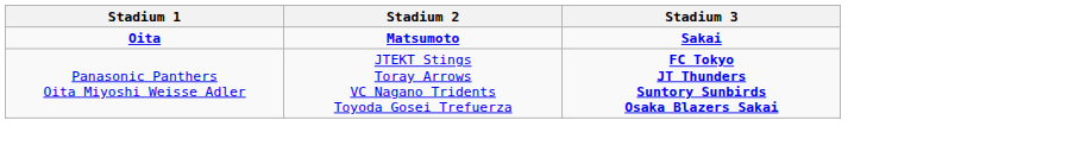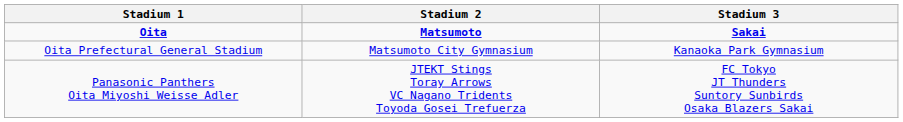 <table class=wikitable style=text-align:center>
 <tr>
 <th width=25%>Stadium 1</th>
 <th width=25%>Stadium 2</th>
 <th width=25%>Stadium 3</th>
 </tr>
 <tr>
 <td><strong><a href='#'>Oita</a></strong></td>
 <td><strong><a href='#'>Matsumoto</a></strong></td>
 <td><strong><a href='#'>Sakai</a></strong></td>
 </tr>
 <tr>
+<td><a href='#'>Oita Prefectural General Stadium</a></td>
+<td><a href='#'>Matsumoto City Gymnasium</a></td>
+<td><a href='#'>Kanaoka Park Gymnasium</a></td>
+</tr>
+<tr>
 <td><a href='#'>Panasonic Panthers</a><br><a href='#'>Oita Miyoshi Weisse Adler</a></td>
 <td><a href='#'>JTEKT Stings</a><br><a href='#'>Toray Arrows</a><br> <a href='#'>VC Nagano Tridents</a><br> <a href='#'>Toyoda Gosei Trefuerza</a></td>
-<td><strong><a href='#'>FC Tokyo</a><br><a href='#'>JT Thunders</a><br><a href='#'>Suntory Sunbirds</a><br> <a href='#'>Osaka Blazers Sakai</a></strong></td>
+<td><a href='#'>FC Tokyo</a><br><a href='#'>JT Thunders</a><br><a href='#'>Suntory Sunbirds</a><br> <a href='#'>Osaka Blazers Sakai</a></td>
 </tr>
 </table>
